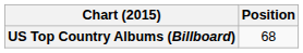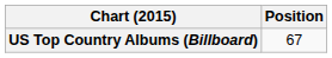 <table class="wikitable plainrowheaders" style="text-align:center">
 <tr>
 <th scope="col">Chart (2015)</th>
 <th scope="col">Position</th>
 </tr>
 <tr>
 <th scope="row">US Top Country Albums (<em>Billboard</em>)</th>
-<td>68</td>
+<td>67</td>
 </tr>
 </table>
